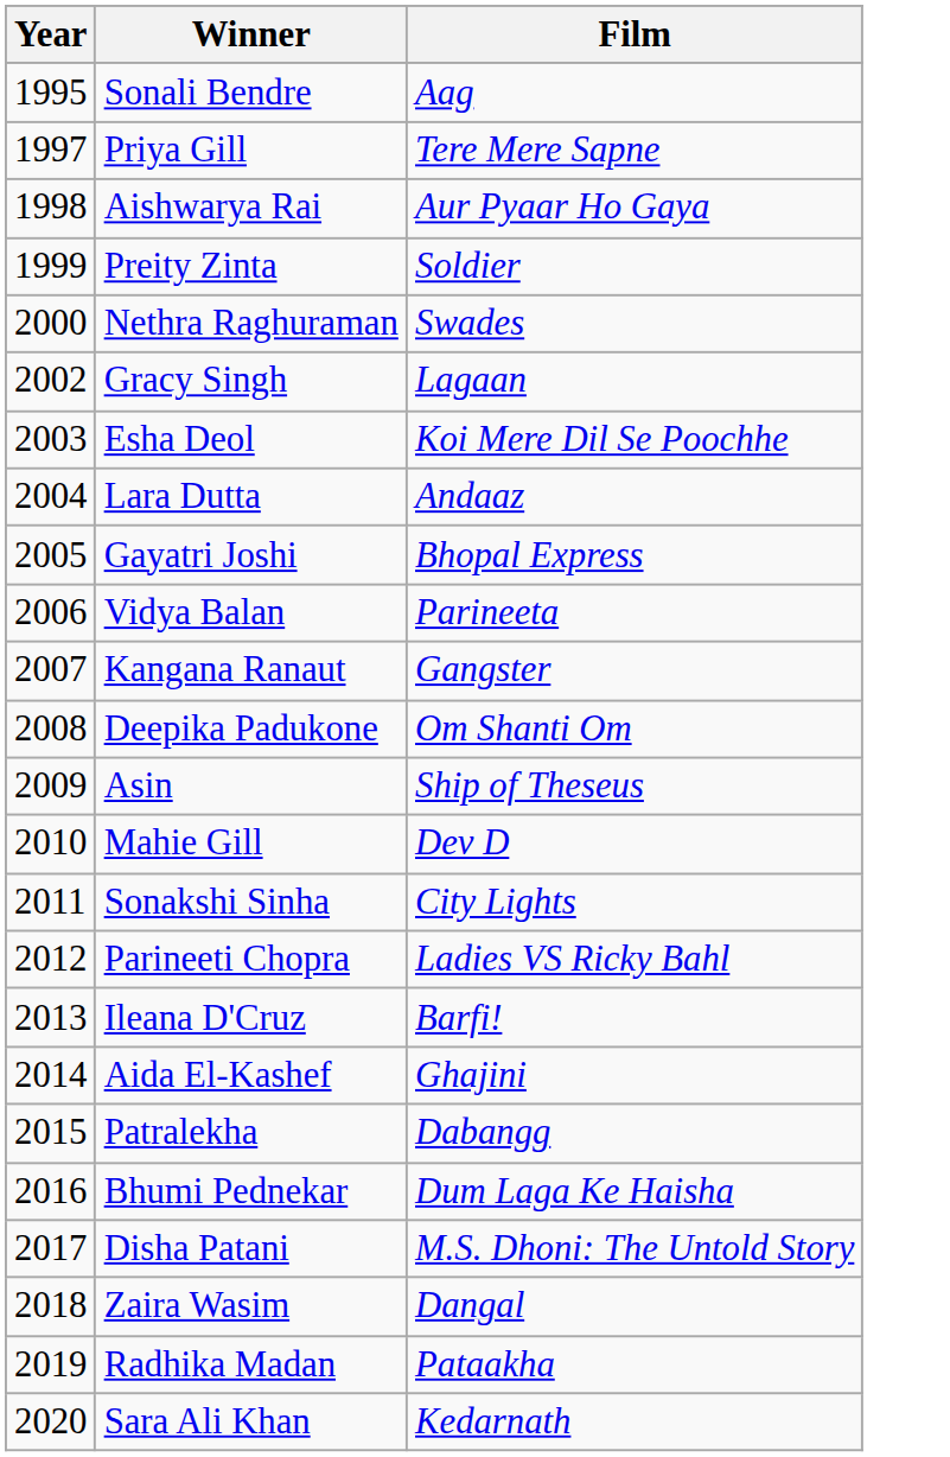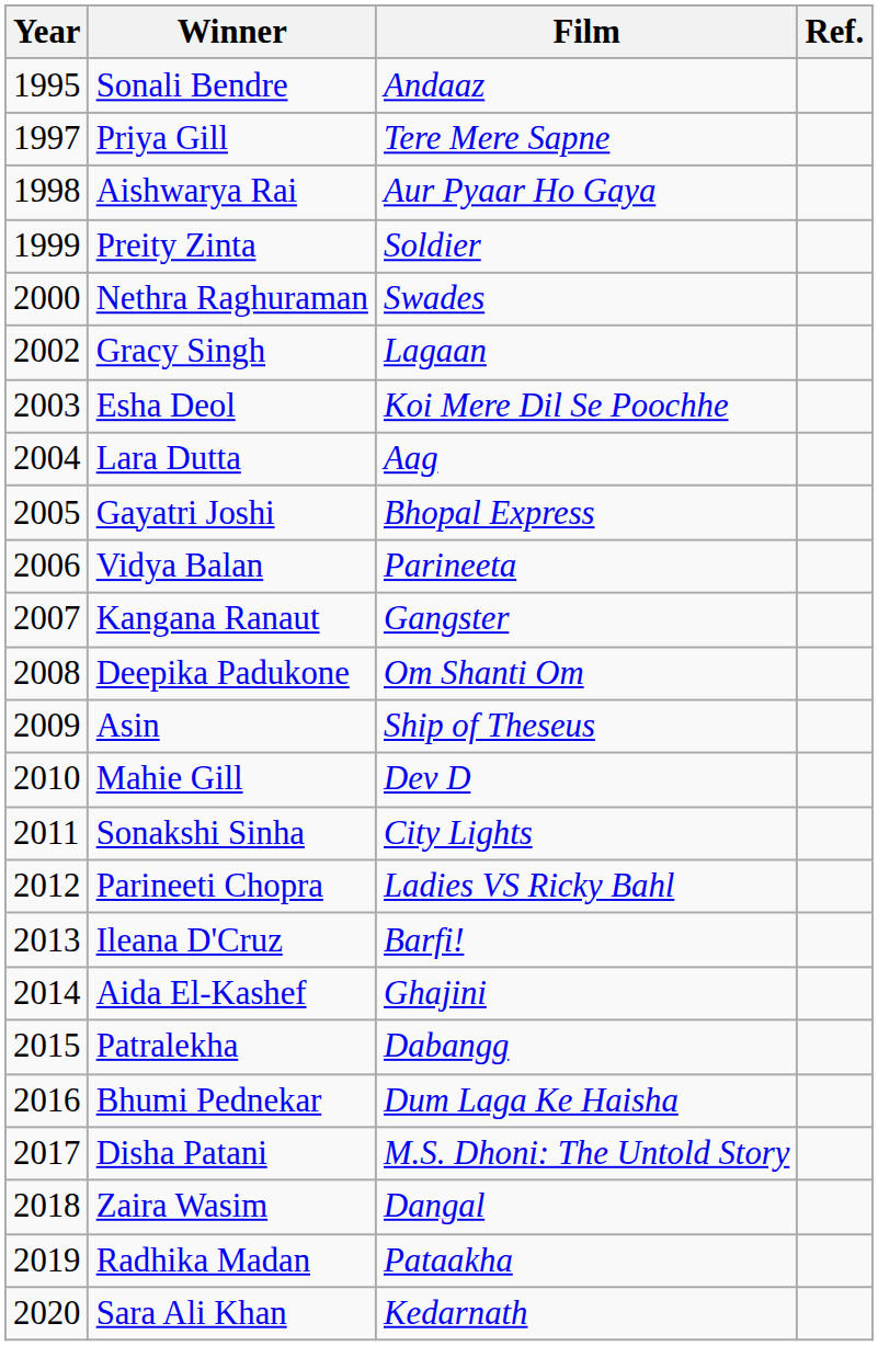 <table class="wikitable sortable">
 <tr>
 <th>Year</th>
 <th>Winner</th>
 <th>Film</th>
+<th>Ref.</th>
 </tr>
 <tr>
 <td>1995</td>
 <td><a href='#'>Sonali Bendre</a></td>
-<td><em><a href='#'>Aag</a></em></td>
+<td><em><a href='#'>Andaaz</a></em></td>
+<td></td>
 </tr>
 <tr>
 <td>1997</td>
 <td><a href='#'>Priya Gill</a></td>
 <td><em><a href='#'>Tere Mere Sapne</a></em></td>
+<td></td>
 </tr>
 <tr>
 <td>1998</td>
 <td><a href='#'>Aishwarya Rai</a></td>
 <td><em><a href='#'>Aur Pyaar Ho Gaya</a></em></td>
+<td></td>
 </tr>
 <tr>
 <td>1999</td>
 <td><a href='#'>Preity Zinta</a></td>
 <td><em><a href='#'>Soldier</a></em></td>
+<td></td>
 </tr>
 <tr>
 <td>2000</td>
 <td><a href='#'>Nethra Raghuraman</a></td>
 <td><em><a href='#'>Swades</a></em></td>
+<td></td>
 </tr>
 <tr>
 <td>2002</td>
 <td><a href='#'>Gracy Singh</a></td>
 <td><em><a href='#'>Lagaan</a></em></td>
+<td></td>
 </tr>
 <tr>
 <td>2003</td>
 <td><a href='#'>Esha Deol</a></td>
 <td><em><a href='#'>Koi Mere Dil Se Poochhe</a></em></td>
+<td></td>
 </tr>
 <tr>
 <td>2004</td>
 <td><a href='#'>Lara Dutta</a></td>
-<td><em><a href='#'>Andaaz</a></em></td>
+<td><em><a href='#'>Aag</a></em></td>
+<td></td>
 </tr>
 <tr>
 <td>2005</td>
 <td><a href='#'>Gayatri Joshi</a></td>
 <td><em><a href='#'>Bhopal Express</a></em></td>
+<td></td>
 </tr>
 <tr>
 <td>2006</td>
 <td><a href='#'>Vidya Balan</a></td>
 <td><em><a href='#'>Parineeta</a></em></td>
+<td></td>
 </tr>
 <tr>
 <td>2007</td>
 <td><a href='#'>Kangana Ranaut</a></td>
 <td><em><a href='#'>Gangster</a></em></td>
+<td></td>
 </tr>
 <tr>
 <td>2008</td>
 <td><a href='#'>Deepika Padukone</a></td>
 <td><em><a href='#'>Om Shanti Om</a></em></td>
+<td></td>
 </tr>
 <tr>
 <td>2009</td>
 <td><a href='#'>Asin</a></td>
 <td><em><a href='#'>Ship of Theseus</a></em></td>
+<td></td>
 </tr>
 <tr>
 <td>2010</td>
 <td><a href='#'>Mahie Gill</a></td>
 <td><em><a href='#'>Dev D</a></em></td>
+<td></td>
 </tr>
 <tr>
 <td>2011</td>
 <td><a href='#'>Sonakshi Sinha</a></td>
 <td><em><a href='#'>City Lights</a></em></td>
+<td></td>
 </tr>
 <tr>
 <td>2012</td>
 <td><a href='#'>Parineeti Chopra</a></td>
 <td><em><a href='#'>Ladies VS Ricky Bahl</a></em></td>
+<td></td>
 </tr>
 <tr>
 <td>2013</td>
 <td><a href='#'>Ileana D'Cruz</a></td>
 <td><em><a href='#'>Barfi!</a></em></td>
+<td></td>
 </tr>
 <tr>
 <td>2014</td>
 <td><a href='#'>Aida El-Kashef</a></td>
 <td><em><a href='#'>Ghajini</a></em></td>
+<td></td>
 </tr>
 <tr>
 <td>2015</td>
 <td><a href='#'>Patralekha</a></td>
 <td><em><a href='#'>Dabangg</a></em></td>
+<td></td>
 </tr>
 <tr>
 <td>2016</td>
 <td><a href='#'>Bhumi Pednekar</a></td>
 <td><em><a href='#'>Dum Laga Ke Haisha</a></em></td>
+<td></td>
 </tr>
 <tr>
 <td>2017</td>
 <td><a href='#'>Disha Patani</a></td>
 <td><em><a href='#'>M.S. Dhoni: The Untold Story</a></em></td>
+<td></td>
 </tr>
 <tr>
 <td>2018</td>
 <td><a href='#'>Zaira Wasim</a></td>
 <td><em><a href='#'>Dangal</a></em></td>
+<td></td>
 </tr>
 <tr>
 <td>2019</td>
 <td><a href='#'>Radhika Madan</a></td>
 <td><em><a href='#'>Pataakha</a></em></td>
+<td></td>
 </tr>
 <tr>
 <td>2020</td>
 <td><a href='#'>Sara Ali Khan</a></td>
 <td><em><a href='#'>Kedarnath</a></em></td>
+<td></td>
 </tr>
 </table>
